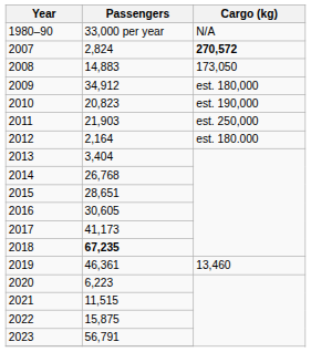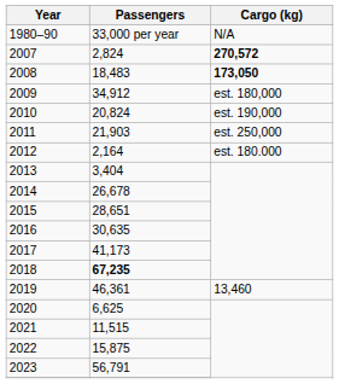 <table class="wikitable" style="margin:1em auto;">
 <tr bgcolor=lightgrey>
 <th width="100">Year</th>
 <th width="150">Passengers</th>
 <th width="150">Cargo (kg)</th>
 </tr>
 <tr>
 <td>1980–90</td>
 <td>33,000 per year</td>
 <td>N/A</td>
 </tr>
 <tr>
 <td>2007</td>
 <td>2,824</td>
 <td><strong>270,572</strong></td>
 </tr>
 <tr>
 <td>2008</td>
-<td> 14,883</td>
-<td>173,050</td>
+<td> 18,483</td>
+<td><strong>173,050</strong></td>
 </tr>
 <tr>
 <td>2009</td>
 <td> 34,912</td>
 <td>est. 180,000</td>
 </tr>
 <tr>
 <td>2010</td>
-<td> 20,823</td>
+<td> 20,824</td>
 <td>est. 190,000</td>
 </tr>
 <tr>
 <td>2011</td>
 <td> 21,903</td>
 <td>est. 250,000</td>
 </tr>
 <tr>
 <td>2012</td>
 <td> 2,164</td>
 <td>est. 180.000</td>
 </tr>
 <tr>
 <td>2013</td>
 <td> 3,404</td>
 </tr>
 <tr>
 <td>2014</td>
-<td> 26,768</td>
+<td> 26,678</td>
 </tr>
 <tr>
 <td>2015</td>
 <td> 28,651</td>
 </tr>
 <tr>
 <td>2016</td>
-<td> 30,605</td>
+<td> 30,635</td>
 </tr>
 <tr>
 <td>2017</td>
 <td> 41,173</td>
 </tr>
 <tr>
 <td>2018</td>
 <td> <strong>67,235</strong></td>
 </tr>
 <tr>
 <td>2019</td>
 <td> 46,361</td>
 <td>13,460</td>
 </tr>
 <tr>
 <td>2020</td>
-<td> 6,223</td>
+<td> 6,625</td>
 </tr>
 <tr>
 <td>2021</td>
 <td> 11,515</td>
 </tr>
 <tr>
 <td>2022</td>
 <td> 15,875</td>
 </tr>
 <tr>
 <td>2023</td>
 <td> 56,791</td>
 </tr>
 <tr>
 </tr>
 </table>
